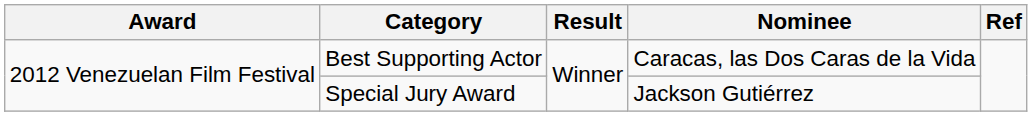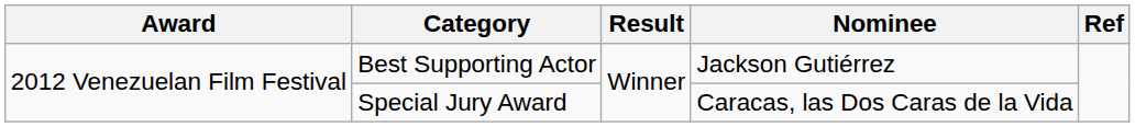 <table class="wikitable">
 <tr>
 <th>Award</th>
 <th>Category</th>
 <th>Result</th>
 <th>Nominee</th>
 <th>Ref</th>
 </tr>
 <tr>
 <td rowspan="2" align="center">2012 Venezuelan Film Festival</td>
 <td>Best Supporting Actor</td>
 <td rowspan="2" align="center">Winner</td>
-<td>Caracas, las Dos Caras de la Vida</td>
+<td>Jackson Gutiérrez</td>
 <td rowspan="2" align="center"></td>
 </tr>
 <tr>
 <td>Special Jury Award</td>
-<td>Jackson Gutiérrez</td>
+<td>Caracas, las Dos Caras de la Vida</td>
 </tr>
 </table>
